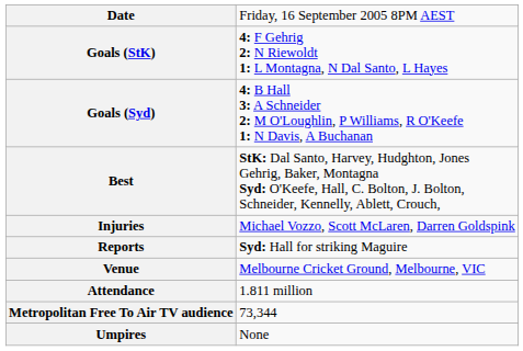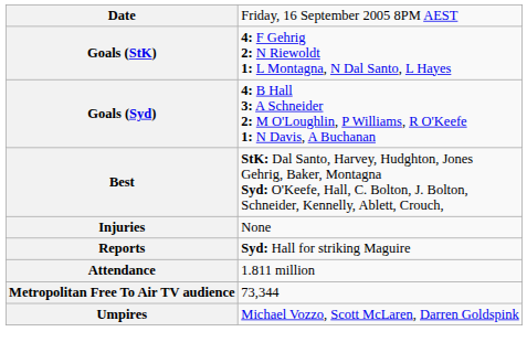 <table class="wikitable" style="margin:1em auto;">
 <tr>
 <th>Date</th>
 <td>Friday, 16 September 2005 8PM <a href='#'>AEST</a></td>
 </tr>
 <tr>
 <th>Goals (<a href='#'>StK</a>)</th>
 <td><strong>4:</strong> <a href='#'>F Gehrig</a><br><strong>2:</strong> <a href='#'>N Riewoldt</a><br><strong>1:</strong> <a href='#'>L Montagna</a>, <a href='#'>N Dal Santo</a>, <a href='#'>L Hayes</a></td>
 </tr>
 <tr>
 <th>Goals (<a href='#'>Syd</a>)</th>
 <td><strong>4:</strong> <a href='#'>B Hall</a><br><strong>3:</strong> <a href='#'>A Schneider</a><br><strong>2:</strong> <a href='#'>M O'Loughlin</a>, <a href='#'>P Williams</a>, <a href='#'>R O'Keefe</a><br><strong>1:</strong> <a href='#'>N Davis</a>, <a href='#'>A Buchanan</a></td>
 </tr>
 <tr>
 <th>Best</th>
 <td><strong>StK:</strong> Dal Santo, Harvey, Hudghton, Jones<br>Gehrig, Baker, Montagna<br><strong>Syd:</strong> O'Keefe, Hall, C. Bolton, J. Bolton,<br>Schneider, Kennelly, Ablett, Crouch,</td>
 </tr>
 <tr>
 <th>Injuries</th>
-<td><a href='#'>Michael Vozzo</a>, <a href='#'>Scott McLaren</a>, <a href='#'>Darren Goldspink</a></td>
+<td>None</td>
 </tr>
 <tr>
 <th>Reports</th>
 <td><strong>Syd:</strong> Hall for striking Maguire</td>
-</tr>
-<tr>
-<th>Venue</th>
-<td><a href='#'>Melbourne Cricket Ground</a>, <a href='#'>Melbourne</a>, <a href='#'>VIC</a></td>
 </tr>
 <tr>
 <th>Attendance</th>
 <td>1.811 million</td>
 </tr>
 <tr>
 <th>Metropolitan Free To Air TV audience</th>
 <td>73,344</td>
 </tr>
 <tr>
 <th>Umpires</th>
-<td>None</td>
+<td><a href='#'>Michael Vozzo</a>, <a href='#'>Scott McLaren</a>, <a href='#'>Darren Goldspink</a></td>
 </tr>
 </table>
